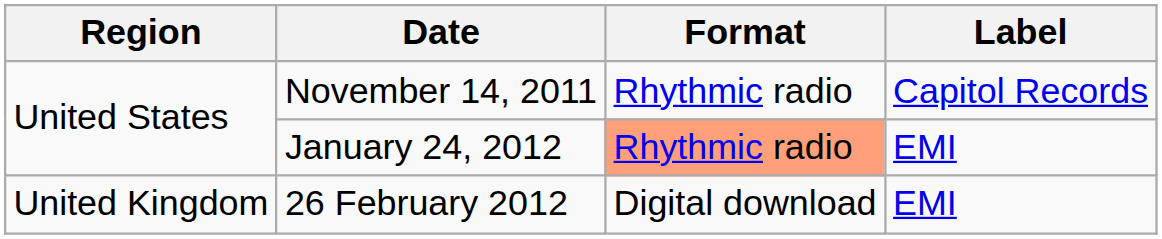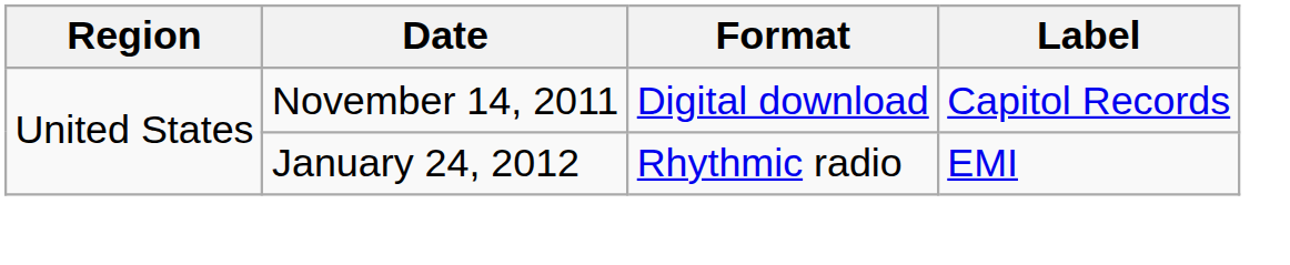 <table class="wikitable" border="1">
 <tr>
 <th>Region</th>
 <th>Date</th>
 <th>Format</th>
 <th>Label</th>
 </tr>
 <tr>
 <td rowspan="2">United States</td>
 <td>November 14, 2011</td>
-<td><a href='#'>Rhythmic</a> radio</td>
+<td><a href='#'>Digital download</a></td>
 <td><a href='#'>Capitol Records</a></td>
 </tr>
 <tr>
 <td>January 24, 2012</td>
-<td style="background: lightsalmon;"><a href='#'>Rhythmic</a> radio</td>
-<td><a href='#'>EMI</a></td>
-</tr>
-<tr>
-<td>United Kingdom</td>
-<td>26 February 2012</td>
-<td>Digital download</td>
+<td><a href='#'>Rhythmic</a> radio</td>
 <td><a href='#'>EMI</a></td>
 </tr>
 </table>
